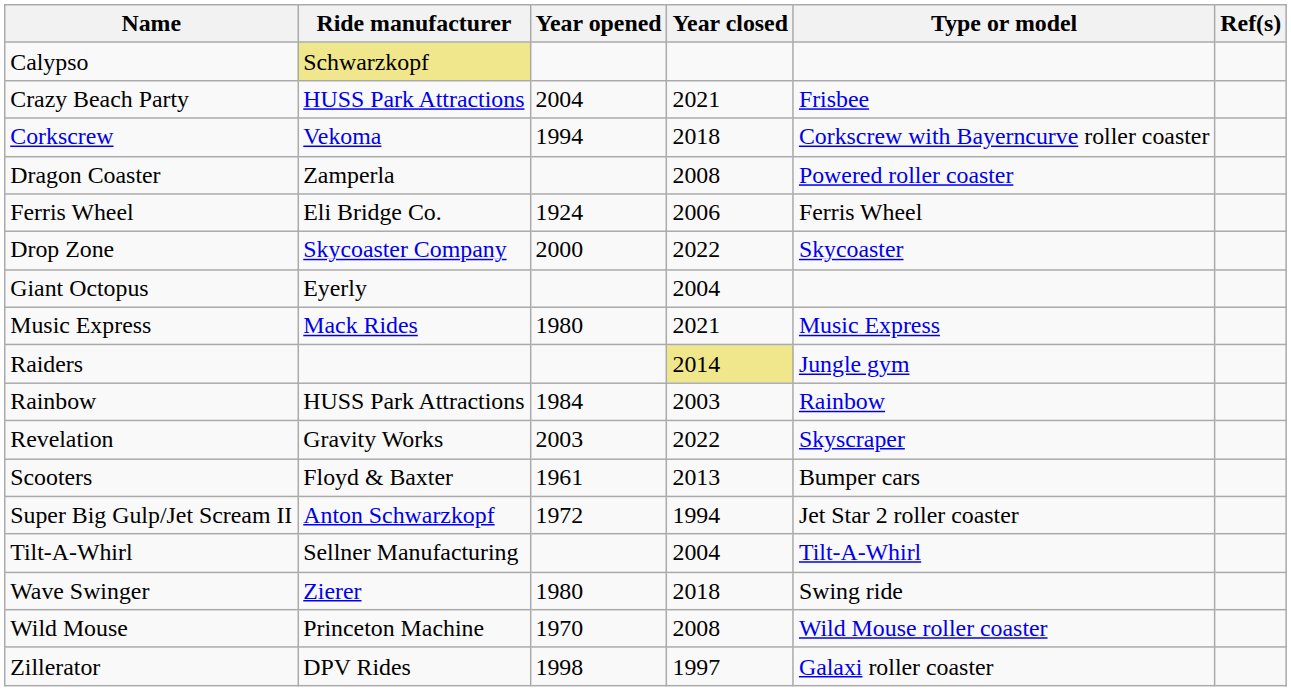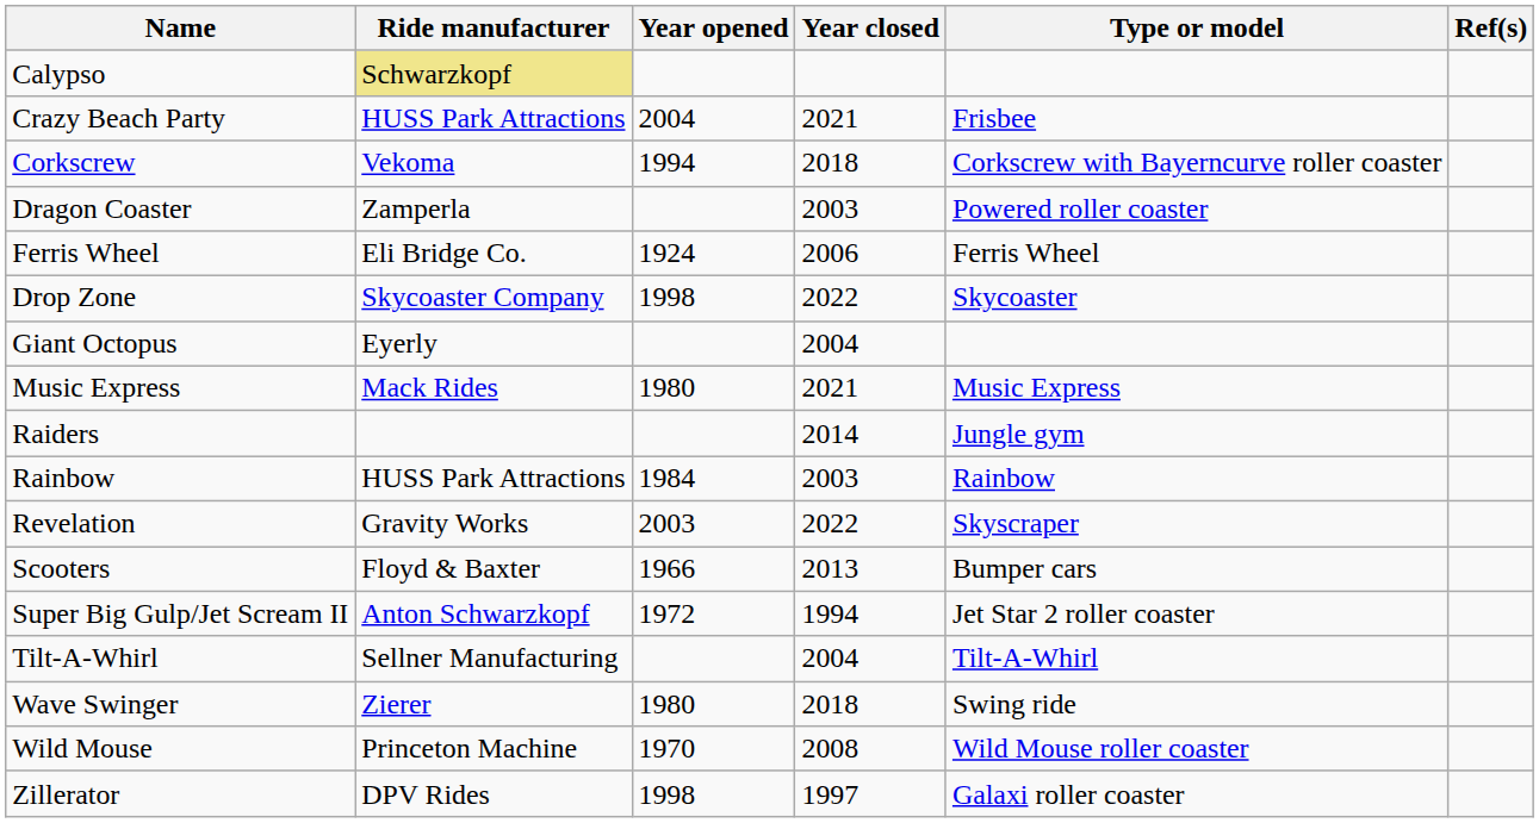 <table class="wikitable sortable plainrowheaders">
 <tr>
 <th>Name</th>
 <th>Ride manufacturer</th>
 <th>Year opened</th>
 <th>Year closed</th>
 <th>Type or model</th>
 <th class="unsortable">Ref(s)</th>
 </tr>
 <tr>
 <td>Calypso</td>
 <td style="background: khaki;">Schwarzkopf</td>
 <td></td>
 <td></td>
 <td></td>
 <td></td>
 </tr>
 <tr>
 <td>Crazy Beach Party</td>
 <td><a href='#'>HUSS Park Attractions</a></td>
 <td>2004</td>
 <td>2021</td>
 <td><a href='#'>Frisbee</a></td>
 <td></td>
 </tr>
 <tr>
 <td><a href='#'>Corkscrew</a></td>
 <td><a href='#'>Vekoma</a></td>
 <td>1994</td>
 <td>2018</td>
 <td><a href='#'>Corkscrew with Bayerncurve</a> roller coaster</td>
 <td></td>
 </tr>
 <tr>
 <td>Dragon Coaster</td>
 <td>Zamperla</td>
 <td></td>
-<td>2008</td>
+<td>2003</td>
 <td><a href='#'>Powered roller coaster</a></td>
 <td></td>
 </tr>
 <tr>
 <td>Ferris Wheel</td>
 <td>Eli Bridge Co.</td>
 <td>1924</td>
 <td>2006</td>
 <td>Ferris Wheel</td>
 <td></td>
 </tr>
 <tr>
 <td>Drop Zone</td>
 <td><a href='#'>Skycoaster Company</a></td>
-<td>2000</td>
+<td>1998</td>
 <td>2022</td>
 <td><a href='#'>Skycoaster</a></td>
 </tr>
 <tr>
 <td>Giant Octopus</td>
 <td>Eyerly</td>
 <td></td>
 <td>2004</td>
 <td></td>
 <td></td>
 </tr>
 <tr>
 <td>Music Express</td>
 <td><a href='#'>Mack Rides</a></td>
 <td>1980</td>
 <td>2021</td>
 <td><a href='#'>Music Express</a></td>
 <td></td>
 </tr>
 <tr>
 <td>Raiders</td>
 <td></td>
 <td></td>
-<td style="background: khaki;">2014</td>
+<td>2014</td>
 <td><a href='#'>Jungle gym</a></td>
 <td></td>
 </tr>
 <tr>
 <td>Rainbow</td>
 <td>HUSS Park Attractions</td>
 <td>1984</td>
 <td>2003</td>
 <td><a href='#'>Rainbow</a></td>
 <td></td>
 </tr>
 <tr>
 <td>Revelation</td>
 <td>Gravity Works</td>
 <td>2003</td>
 <td>2022</td>
 <td><a href='#'>Skyscraper</a></td>
 <td></td>
 </tr>
 <tr>
 <td>Scooters</td>
 <td>Floyd & Baxter</td>
-<td>1961</td>
+<td>1966</td>
 <td>2013</td>
 <td>Bumper cars</td>
 <td></td>
 </tr>
 <tr>
 <td>Super Big Gulp/Jet Scream II</td>
 <td><a href='#'>Anton Schwarzkopf</a></td>
 <td>1972</td>
 <td>1994</td>
 <td>Jet Star 2 roller coaster</td>
 <td></td>
 </tr>
 <tr>
 <td>Tilt-A-Whirl</td>
 <td>Sellner Manufacturing</td>
 <td></td>
 <td>2004</td>
 <td><a href='#'>Tilt-A-Whirl</a></td>
 <td></td>
 </tr>
 <tr>
 <td>Wave Swinger</td>
 <td><a href='#'>Zierer</a></td>
 <td>1980</td>
 <td>2018</td>
 <td>Swing ride</td>
 <td></td>
 </tr>
 <tr>
 <td>Wild Mouse</td>
 <td>Princeton Machine</td>
 <td>1970</td>
 <td>2008</td>
 <td><a href='#'>Wild Mouse roller coaster</a></td>
 <td></td>
 </tr>
 <tr>
 <td>Zillerator</td>
 <td>DPV Rides</td>
 <td>1998</td>
 <td>1997</td>
 <td><a href='#'>Galaxi</a> roller coaster</td>
 <td></td>
 </tr>
 </table>
